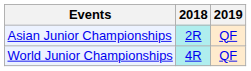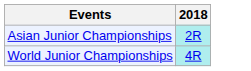 <table class="wikitable" style="font-size: 90%; text-align:center">
 <tr>
 <th>Events</th>
 <th>2018</th>
-<th>2019</th>
 </tr>
 <tr>
 <td bgcolor="#ECF2FF"; align="left"><a href='#'>Asian Junior Championships</a></td>
 <td bgcolor=AFEEEE><a href='#'>2R</a></td>
-<td bgcolor=FFEBCD><a href='#'>QF</a></td>
 </tr>
 <tr>
 <td bgcolor="#ECF2FF"; align="left"><a href='#'>World Junior Championships</a></td>
 <td bgcolor=AFEEEE><a href='#'>4R</a></td>
-<td bgcolor=FFEBCD><a href='#'>QF</a></td>
 </tr>
 </table>
